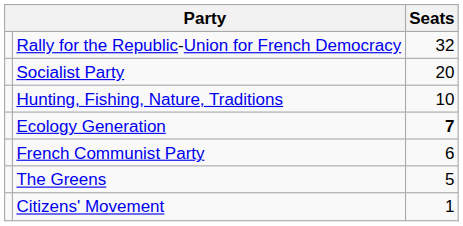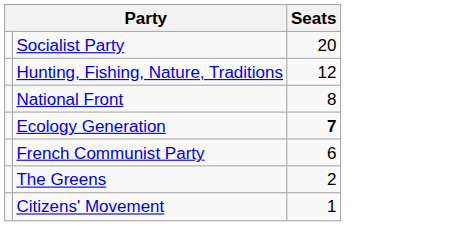 <table class="wikitable" style="font-size: 95%;">
 <tr>
 <th colspan="2">Party</th>
 <th>Seats</th>
-</tr>
-<tr>
-<td></td>
-<td><a href='#'>Rally for the Republic</a>-<a href='#'>Union for French Democracy</a></td>
-<td align="right">32</td>
 </tr>
 <tr>
 <td></td>
 <td><a href='#'>Socialist Party</a></td>
 <td align="right">20</td>
 </tr>
 <tr>
 <td></td>
 <td><a href='#'>Hunting, Fishing, Nature, Traditions</a></td>
-<td align="right">10</td>
+<td align="right">12</td>
+</tr>
+<tr>
+<td></td>
+<td><a href='#'>National Front</a></td>
+<td align="right">8</td>
 </tr>
 <tr>
 <td></td>
 <td><a href='#'>Ecology Generation</a></td>
 <td align="right"><strong>7</strong></td>
 </tr>
 <tr>
 <td></td>
 <td><a href='#'>French Communist Party</a></td>
 <td align="right">6</td>
 </tr>
 <tr>
 <td></td>
 <td><a href='#'>The Greens</a></td>
-<td align="right">5</td>
+<td align="right">2</td>
 </tr>
 <tr>
 <td></td>
 <td><a href='#'>Citizens' Movement</a></td>
 <td align="right">1</td>
 </tr>
 </table>
